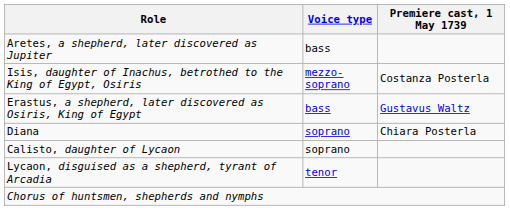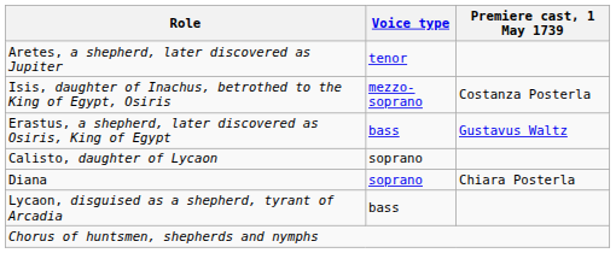 <table class="wikitable">
 <tr>
 <th>Role</th>
 <th><a href='#'>Voice type</a></th>
 <th>Premiere cast, 1 May 1739</th>
 </tr>
 <tr>
 <td>Aretes, <em>a shepherd, later discovered as Jupiter</em></td>
-<td>bass</td>
+<td><a href='#'>tenor</a></td>
 <td></td>
 </tr>
 <tr>
 <td>Isis, <em>daughter of Inachus, betrothed to the King of Egypt, Osiris</em></td>
 <td><a href='#'>mezzo-soprano</a></td>
 <td>Costanza Posterla</td>
 </tr>
 <tr>
 <td>Erastus, <em>a shepherd, later discovered as Osiris, King of Egypt</em></td>
 <td><a href='#'>bass</a></td>
 <td><a href='#'>Gustavus Waltz</a></td>
 </tr>
 <tr>
+<td>Calisto, <em>daughter of Lycaon</em></td>
+<td>soprano</td>
+<td></td>
+</tr>
+<tr>
 <td>Diana</td>
 <td><a href='#'>soprano</a></td>
 <td>Chiara Posterla</td>
 </tr>
 <tr>
-<td>Calisto, <em>daughter of Lycaon</em></td>
-<td>soprano</td>
-<td></td>
-</tr>
-<tr>
 <td>Lycaon, <em>disguised as a shepherd, tyrant of Arcadia</em></td>
-<td><a href='#'>tenor</a></td>
+<td>bass</td>
 <td></td>
 </tr>
 <tr>
 <td colspan="3"><em>Chorus of huntsmen, shepherds and nymphs</em></td>
 </tr>
 </table>
